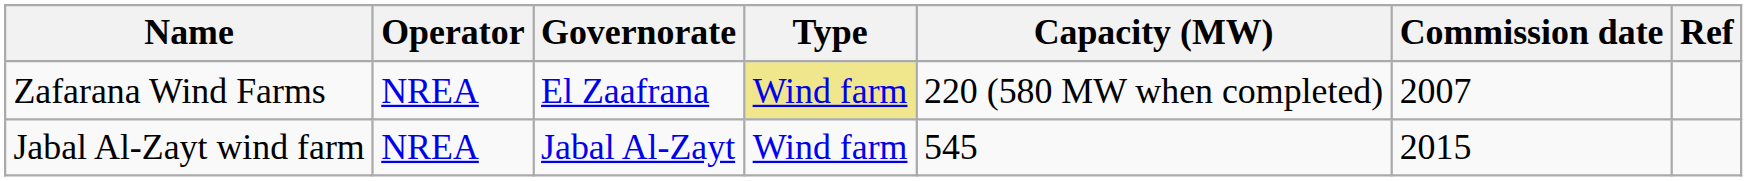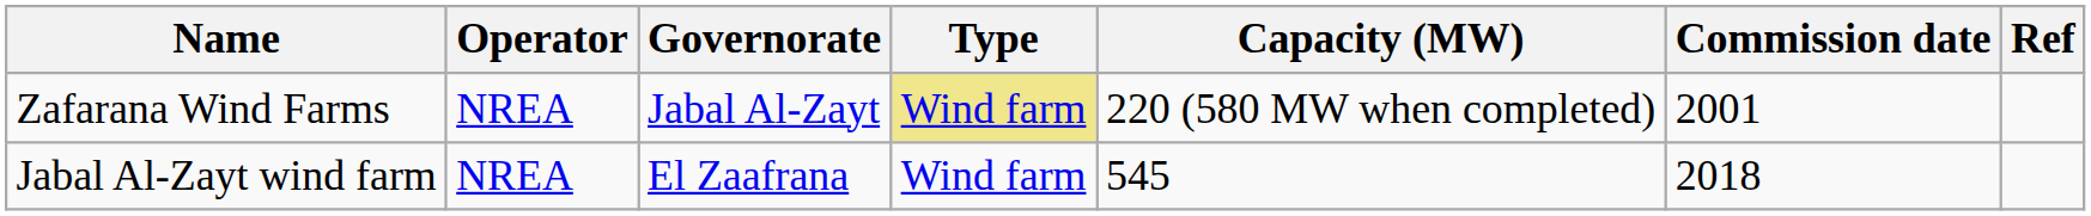 <table class="wikitable sortable">
 <tr>
 <th>Name</th>
 <th>Operator</th>
 <th>Governorate</th>
 <th>Type</th>
 <th>Capacity (MW)</th>
 <th>Commission date</th>
 <th>Ref</th>
 </tr>
 <tr>
 <td>Zafarana Wind Farms</td>
 <td><a href='#'>NREA</a></td>
-<td><a href='#'>El Zaafrana</a></td>
+<td><a href='#'>Jabal Al-Zayt</a></td>
 <td style="background: khaki;"><a href='#'>Wind farm</a></td>
 <td>220 (580 MW when completed)</td>
-<td>2007</td>
+<td>2001</td>
 <td></td>
 </tr>
 <tr>
 <td>Jabal Al-Zayt wind farm</td>
 <td><a href='#'>NREA</a></td>
-<td><a href='#'>Jabal Al-Zayt</a></td>
+<td><a href='#'>El Zaafrana</a></td>
 <td><a href='#'>Wind farm</a></td>
 <td>545</td>
-<td>2015</td>
+<td>2018</td>
 <td></td>
 </tr>
 </table>
